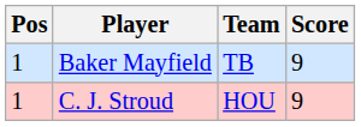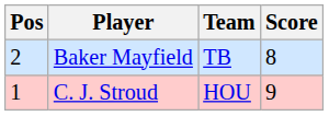 <table class="wikitable">
 <tr>
 <th>Pos</th>
 <th>Player</th>
 <th>Team</th>
 <th>Score</th>
 </tr>
 <tr>
-<td style="background:#D0E7FF">1</td>
+<td style="background:#D0E7FF">2</td>
 <td style="background:#D0E7FF"><a href='#'>Baker Mayfield</a></td>
 <td style="background:#D0E7FF"><a href='#'>TB</a></td>
-<td style="background:#D0E7FF">9</td>
+<td style="background:#D0E7FF">8</td>
 </tr>
 <tr>
 <td style="background:#FFCCCC">1</td>
 <td style="background:#FFCCCC"><a href='#'>C. J. Stroud</a></td>
 <td style="background:#FFCCCC"><a href='#'>HOU</a></td>
 <td style="background:#FFCCCC">9</td>
 </tr>
 </table>
